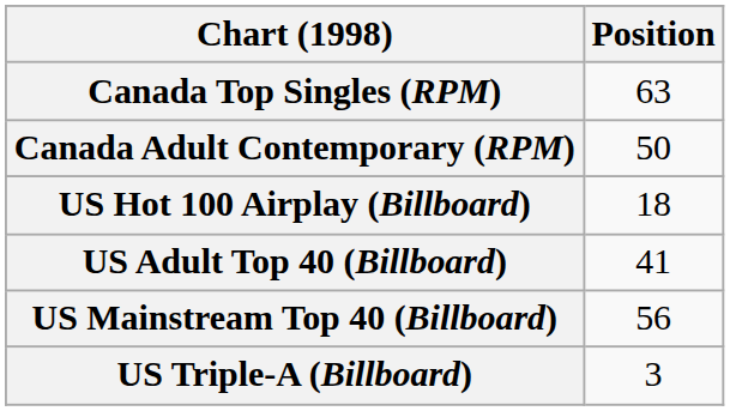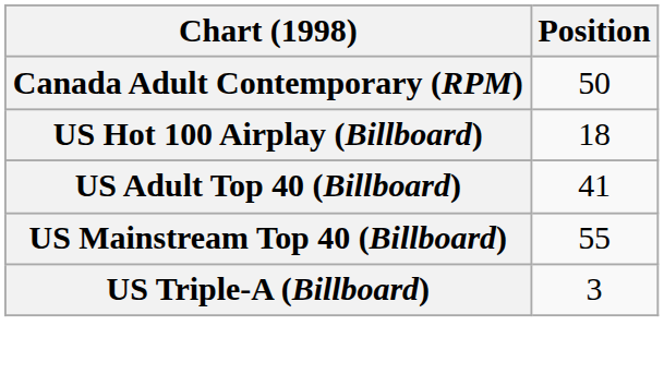 <table class="wikitable sortable plainrowheaders" style="text-align:center">
 <tr>
 <th>Chart (1998)</th>
 <th>Position</th>
-</tr>
-<tr>
-<th scope="row">Canada Top Singles (<em>RPM</em>)</th>
-<td>63</td>
 </tr>
 <tr>
 <th scope="row">Canada Adult Contemporary (<em>RPM</em>)</th>
 <td>50</td>
 </tr>
 <tr>
 <th scope="row">US Hot 100 Airplay (<em>Billboard</em>)</th>
 <td>18</td>
 </tr>
 <tr>
 <th scope="row">US Adult Top 40 (<em>Billboard</em>)</th>
 <td>41</td>
 </tr>
 <tr>
 <th scope="row">US Mainstream Top 40 (<em>Billboard</em>)</th>
-<td>56</td>
+<td>55</td>
 </tr>
 <tr>
 <th scope="row">US Triple-A (<em>Billboard</em>)</th>
 <td>3</td>
 </tr>
 </table>
